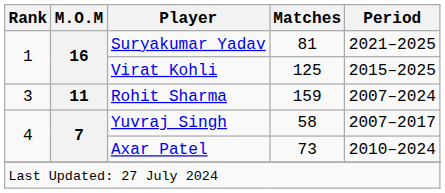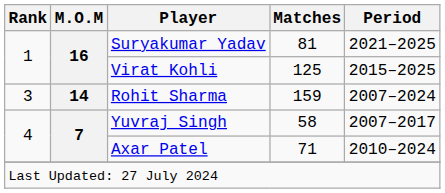 <table class="wikitable sortable">
 <tr>
 <th scope=col>Rank</th>
 <th scope=col>M.O.M</th>
 <th scope=col>Player</th>
 <th scope=col>Matches</th>
 <th scope=col>Period</th>
 </tr>
 <tr>
 <td align=center rowspan=2>1</td>
 <th scope=row style=text-align:center; rowspan=2>16</th>
 <td><a href='#'>Suryakumar Yadav</a></td>
 <td align=center>81</td>
 <td>2021–2025</td>
 </tr>
 <tr>
 <td><a href='#'>Virat Kohli</a></td>
 <td align=center>125</td>
 <td>2015–2025</td>
 </tr>
 <tr>
 <td align=center>3</td>
-<th scope=row style=text-align:center;>11</th>
+<th scope=row style=text-align:center;>14</th>
 <td><a href='#'>Rohit Sharma</a></td>
 <td align=center>159</td>
 <td>2007–2024</td>
 </tr>
 <tr>
 <td align=center rowspan=2>4</td>
 <th scope=row style=text-align:center; rowspan=2>7</th>
 <td><a href='#'>Yuvraj Singh</a></td>
 <td align=center>58</td>
 <td>2007–2017</td>
 </tr>
 <tr>
 <td><a href='#'>Axar Patel</a></td>
-<td align=center>73</td>
+<td align=center>71</td>
 <td>2010–2024</td>
 </tr>
 <tr>
 </tr>
 <tr class=sortbottom>
 <td colspan=7><small>Last Updated: 27 July 2024</small></td>
 </tr>
 </table>
